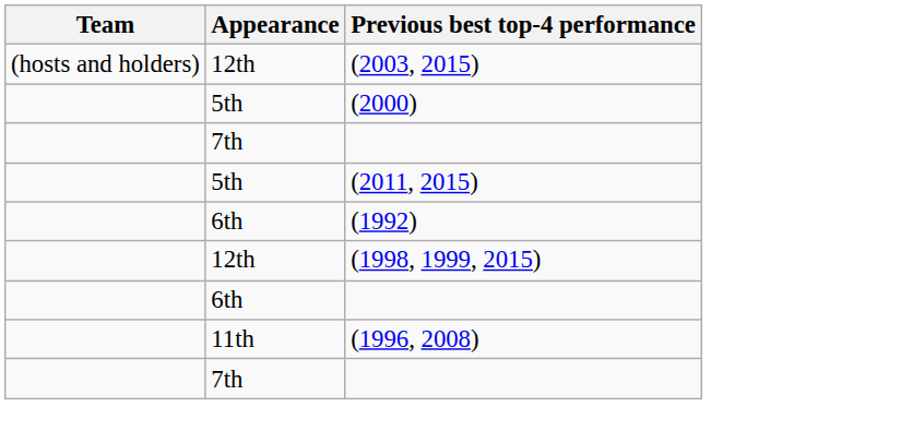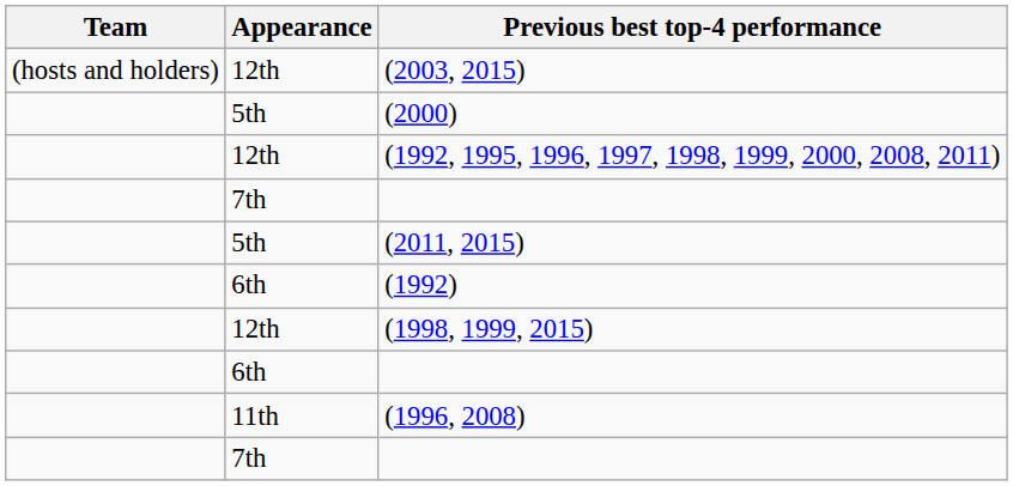 <table class="wikitable sortable" style="text-align: left;">
 <tr>
 <th>Team</th>
 <th data-sort-type="number">Appearance</th>
 <th>Previous best top-4 performance</th>
 </tr>
 <tr>
 <td> (hosts and holders)</td>
 <td>12th</td>
 <td> (<a href='#'>2003</a>, <a href='#'>2015</a>)</td>
 </tr>
 <tr>
 <td></td>
 <td>5th</td>
 <td> (<a href='#'>2000</a>)</td>
+</tr>
+<tr>
+<td></td>
+<td>12th</td>
+<td> (<a href='#'>1992</a>, <a href='#'>1995</a>, <a href='#'>1996</a>, <a href='#'>1997</a>, <a href='#'>1998</a>, <a href='#'>1999</a>, <a href='#'>2000</a>, <a href='#'>2008</a>, <a href='#'>2011</a>)</td>
 </tr>
 <tr>
 <td></td>
 <td>7th</td>
 <td></td>
 </tr>
 <tr>
 <td></td>
 <td>5th</td>
 <td> (<a href='#'>2011</a>, <a href='#'>2015</a>)</td>
 </tr>
 <tr>
 <td></td>
 <td>6th</td>
 <td> (<a href='#'>1992</a>)</td>
 </tr>
 <tr>
 <td></td>
 <td>12th</td>
 <td> (<a href='#'>1998</a>, <a href='#'>1999</a>, <a href='#'>2015</a>)</td>
 </tr>
 <tr>
 <td></td>
 <td>6th</td>
 <td></td>
 </tr>
 <tr>
 <td></td>
 <td>11th</td>
 <td> (<a href='#'>1996</a>, <a href='#'>2008</a>)</td>
 </tr>
 <tr>
 <td></td>
 <td>7th</td>
 <td></td>
 </tr>
 </table>
